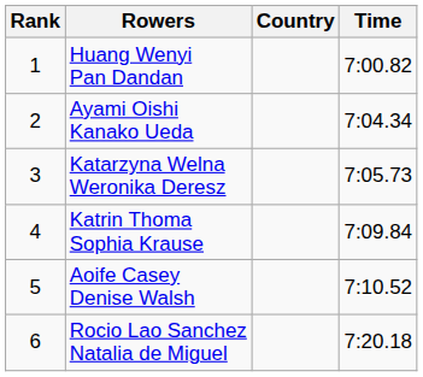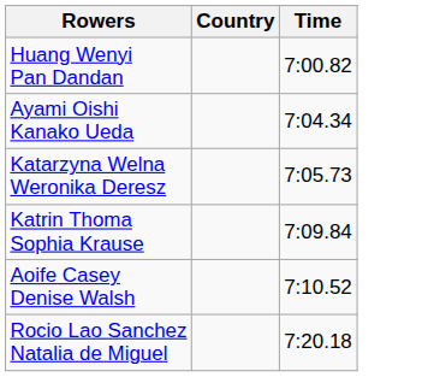 <table class="wikitable" style="text-align:center">
 <tr>
-<th>Rank</th>
 <th>Rowers</th>
 <th>Country</th>
 <th>Time</th>
 </tr>
 <tr>
-<td>1</td>
 <td align="left"><a href='#'>Huang Wenyi</a><br><a href='#'>Pan Dandan</a></td>
 <td align="left"></td>
 <td>7:00.82</td>
 </tr>
 <tr>
-<td>2</td>
 <td align="left"><a href='#'>Ayami Oishi</a><br><a href='#'>Kanako Ueda</a></td>
 <td align="left"></td>
 <td>7:04.34</td>
 </tr>
 <tr>
-<td>3</td>
 <td align="left"><a href='#'>Katarzyna Welna</a><br><a href='#'>Weronika Deresz</a></td>
 <td align="left"></td>
 <td>7:05.73</td>
 </tr>
 <tr>
-<td>4</td>
 <td align="left"><a href='#'>Katrin Thoma</a><br><a href='#'>Sophia Krause</a></td>
 <td align="left"></td>
 <td>7:09.84</td>
 </tr>
 <tr>
-<td>5</td>
 <td align="left"><a href='#'>Aoife Casey</a><br><a href='#'>Denise Walsh</a></td>
 <td align="left"></td>
 <td>7:10.52</td>
 </tr>
 <tr>
-<td>6</td>
 <td align="left"><a href='#'>Rocio Lao Sanchez</a><br><a href='#'>Natalia de Miguel</a></td>
 <td align="left"></td>
 <td>7:20.18</td>
 </tr>
 </table>
